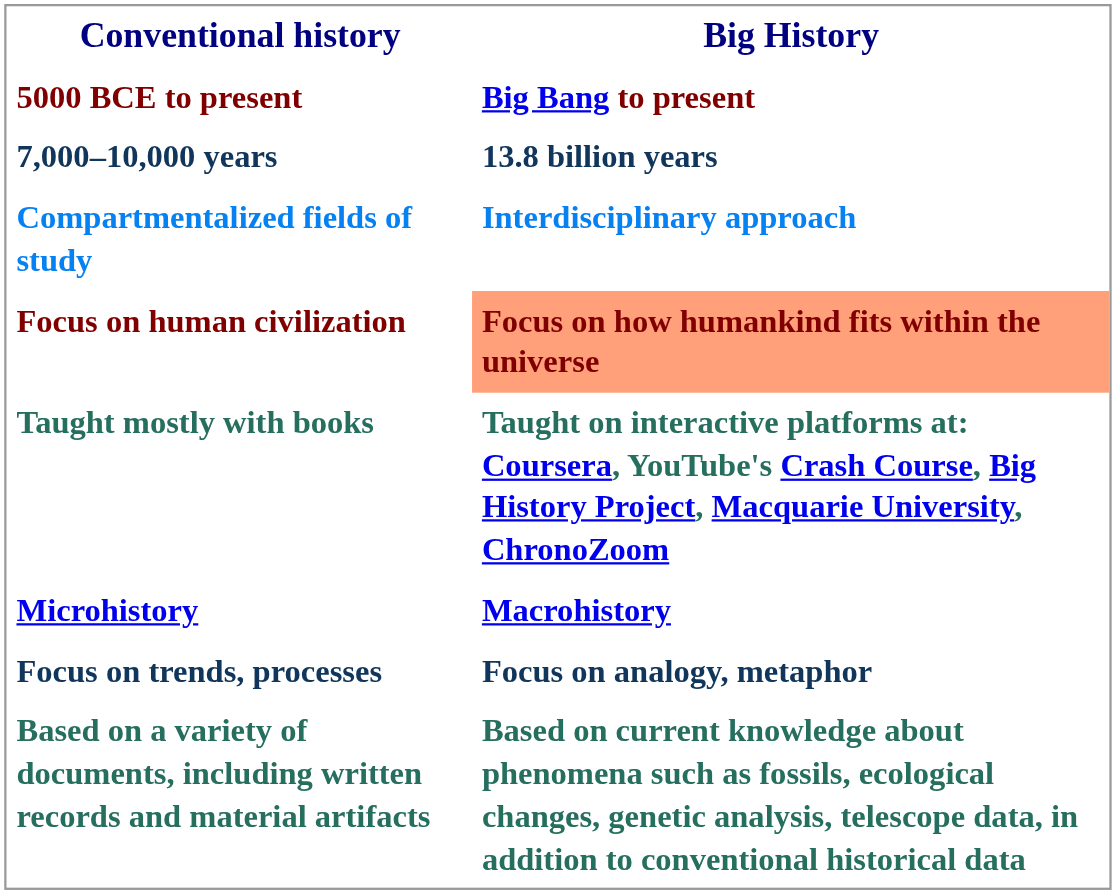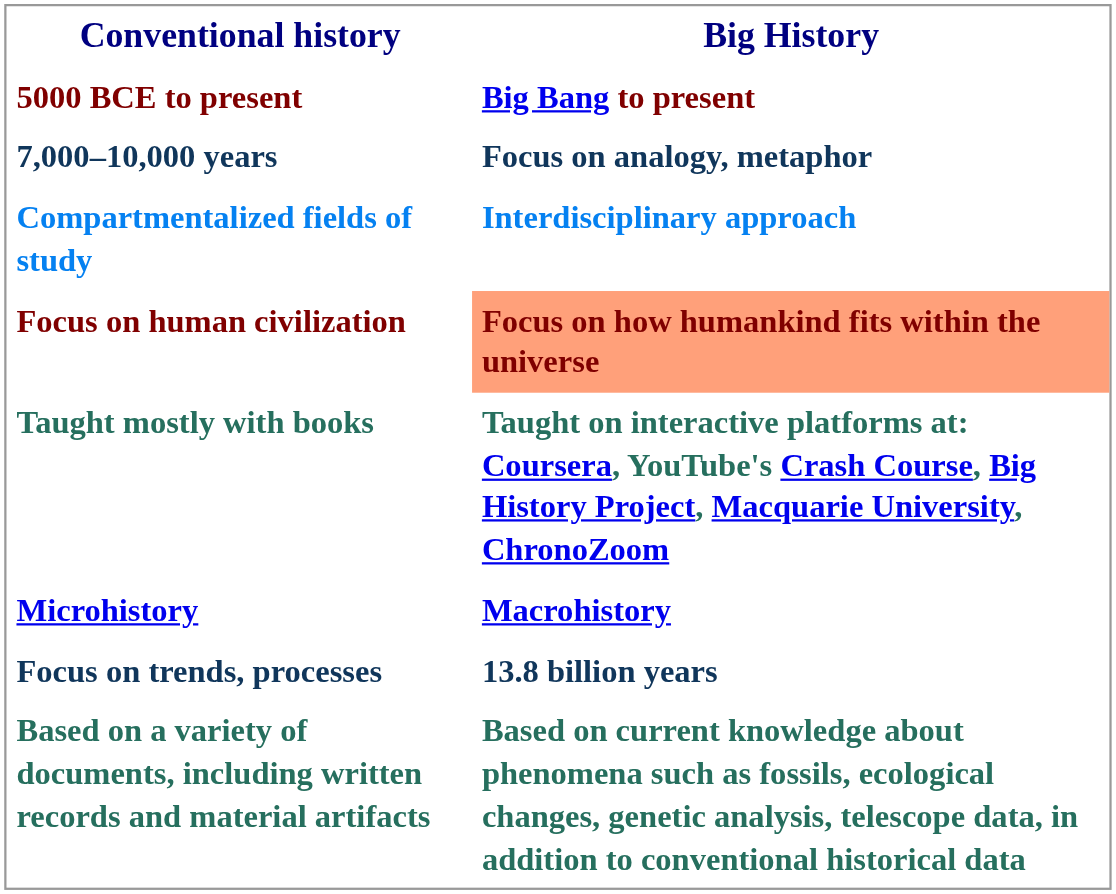 <table style="float:right; width:34em; font-weight:bold; border:solid 1px #999; font-size:.9em; line-height:1.3em; margin:0 0 1em 1em;" cellpadding="4" cellspacing="0">
 <tr style="text-align:center; color:navy; font-size:1.1em; vertical-align:top;">
 <td>Conventional history</td>
 <td>Big History</td>
 </tr>
 <tr style="color:maroon; vertical-align:top;">
 <td>5000 BCE to present</td>
 <td><a href='#'>Big Bang</a> to present</td>
 </tr>
 <tr style="color:#10365b; vertical-align:top;">
 <td>7,000–10,000 years</td>
-<td>13.8 billion years</td>
+<td>Focus on analogy, metaphor</td>
 </tr>
 <tr style="color:#0581f1; vertical-align:top;">
 <td>Compartmentalized fields of study</td>
 <td>Interdisciplinary approach</td>
 </tr>
 <tr style="color:maroon; vertical-align:top;">
 <td>Focus on human civilization</td>
 <td style="background: lightsalmon;">Focus on how humankind fits within the universe</td>
 </tr>
 <tr style="color:#266f5e; vertical-align:top;">
 <td>Taught mostly with books</td>
 <td>Taught on interactive platforms at: <a href='#'>Coursera</a>, YouTube's <a href='#'>Crash Course</a>, <a href='#'>Big History Project</a>, <a href='#'>Macquarie University</a>, <a href='#'>ChronoZoom</a></td>
 </tr>
 <tr style="color:#630c75; vertical-align:top;">
 <td><a href='#'>Microhistory</a></td>
 <td><a href='#'>Macrohistory</a></td>
 </tr>
 <tr style="color:#10365b; vertical-align:top;">
 <td>Focus on trends, processes</td>
-<td>Focus on analogy, metaphor</td>
+<td>13.8 billion years</td>
 </tr>
 <tr style="color:#266f5e; vertical-align:top;">
 <td>Based on a variety of documents, including written records and material artifacts</td>
 <td>Based on current knowledge about phenomena such as fossils, ecological changes, genetic analysis, telescope data, in addition to conventional historical data</td>
 </tr>
 </table>
